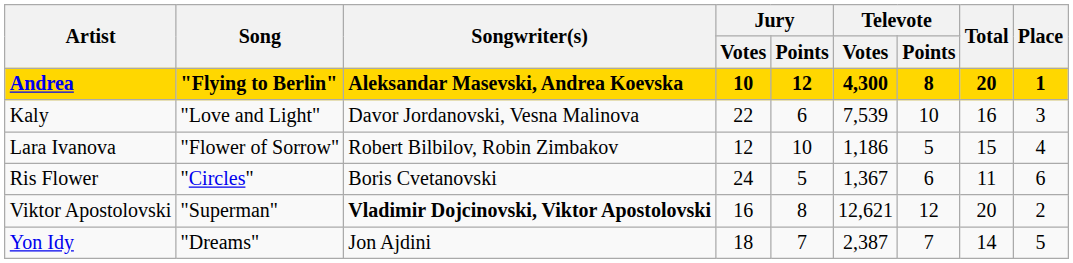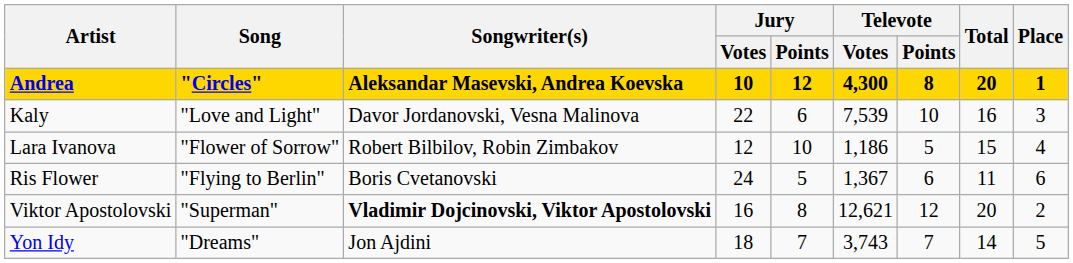 <table class="sortable wikitable" style="margin: 1em auto 1em auto; text-align:center">
 <tr>
 <th rowspan="2">Artist</th>
 <th rowspan="2">Song</th>
 <th rowspan="2" class="unsortable">Songwriter(s)</th>
 <th colspan="2">Jury</th>
 <th colspan="2">Televote</th>
 <th rowspan="2">Total</th>
 <th rowspan="2">Place</th>
 </tr>
 <tr>
 <th>Votes</th>
 <th>Points</th>
 <th>Votes</th>
 <th>Points</th>
 </tr>
 <tr style="font-weight:bold; background:gold;">
 <td align="left"><a href='#'>Andrea</a></td>
-<td align="left">"Flying to Berlin"</td>
+<td align="left">"<a href='#'>Circles</a>"</td>
 <td align="left">Aleksandar Masevski, Andrea Koevska</td>
 <td>10</td>
 <td>12</td>
 <td>4,300</td>
 <td>8</td>
 <td>20</td>
 <td>1</td>
 </tr>
 <tr>
 <td align="left">Kaly</td>
 <td align="left">"Love and Light"</td>
 <td align="left">Davor Jordanovski, Vesna Malinova</td>
 <td>22</td>
 <td>6</td>
 <td>7,539</td>
 <td>10</td>
 <td>16</td>
 <td>3</td>
 </tr>
 <tr>
 <td align="left">Lara Ivanova</td>
 <td align="left">"Flower of Sorrow"</td>
 <td align="left">Robert Bilbilov, Robin Zimbakov</td>
 <td>12</td>
 <td>10</td>
 <td>1,186</td>
 <td>5</td>
 <td>15</td>
 <td>4</td>
 </tr>
 <tr>
 <td align="left">Ris Flower</td>
-<td align="left">"<a href='#'>Circles</a>"</td>
+<td align="left">"Flying to Berlin"</td>
 <td align="left">Boris Cvetanovski</td>
 <td>24</td>
 <td>5</td>
 <td>1,367</td>
 <td>6</td>
 <td>11</td>
 <td>6</td>
 </tr>
 <tr>
 <td align="left">Viktor Apostolovski</td>
 <td align="left">"Superman"</td>
 <td align="left"><strong>Vladimir Dojcinovski, Viktor Apostolovski</strong></td>
 <td>16</td>
 <td>8</td>
 <td>12,621</td>
 <td>12</td>
 <td>20</td>
 <td>2</td>
 </tr>
 <tr>
 <td align="left"><a href='#'>Yon Idy</a></td>
 <td align="left">"Dreams"</td>
 <td align="left">Jon Ajdini</td>
 <td>18</td>
 <td>7</td>
-<td>2,387</td>
+<td>3,743</td>
 <td>7</td>
 <td>14</td>
 <td>5</td>
 </tr>
 </table>
